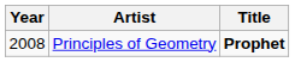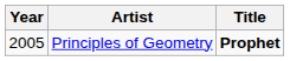 <table class="wikitable">
 <tr valign="top">
 <th align="center">Year</th>
 <th>Artist</th>
 <th>Title</th>
 </tr>
 <tr valign="top">
-<td align="center">2008</td>
+<td align="center">2005</td>
 <td><a href='#'>Principles of Geometry</a></td>
 <td><strong>Prophet</strong></td>
 </tr>
 </table>
